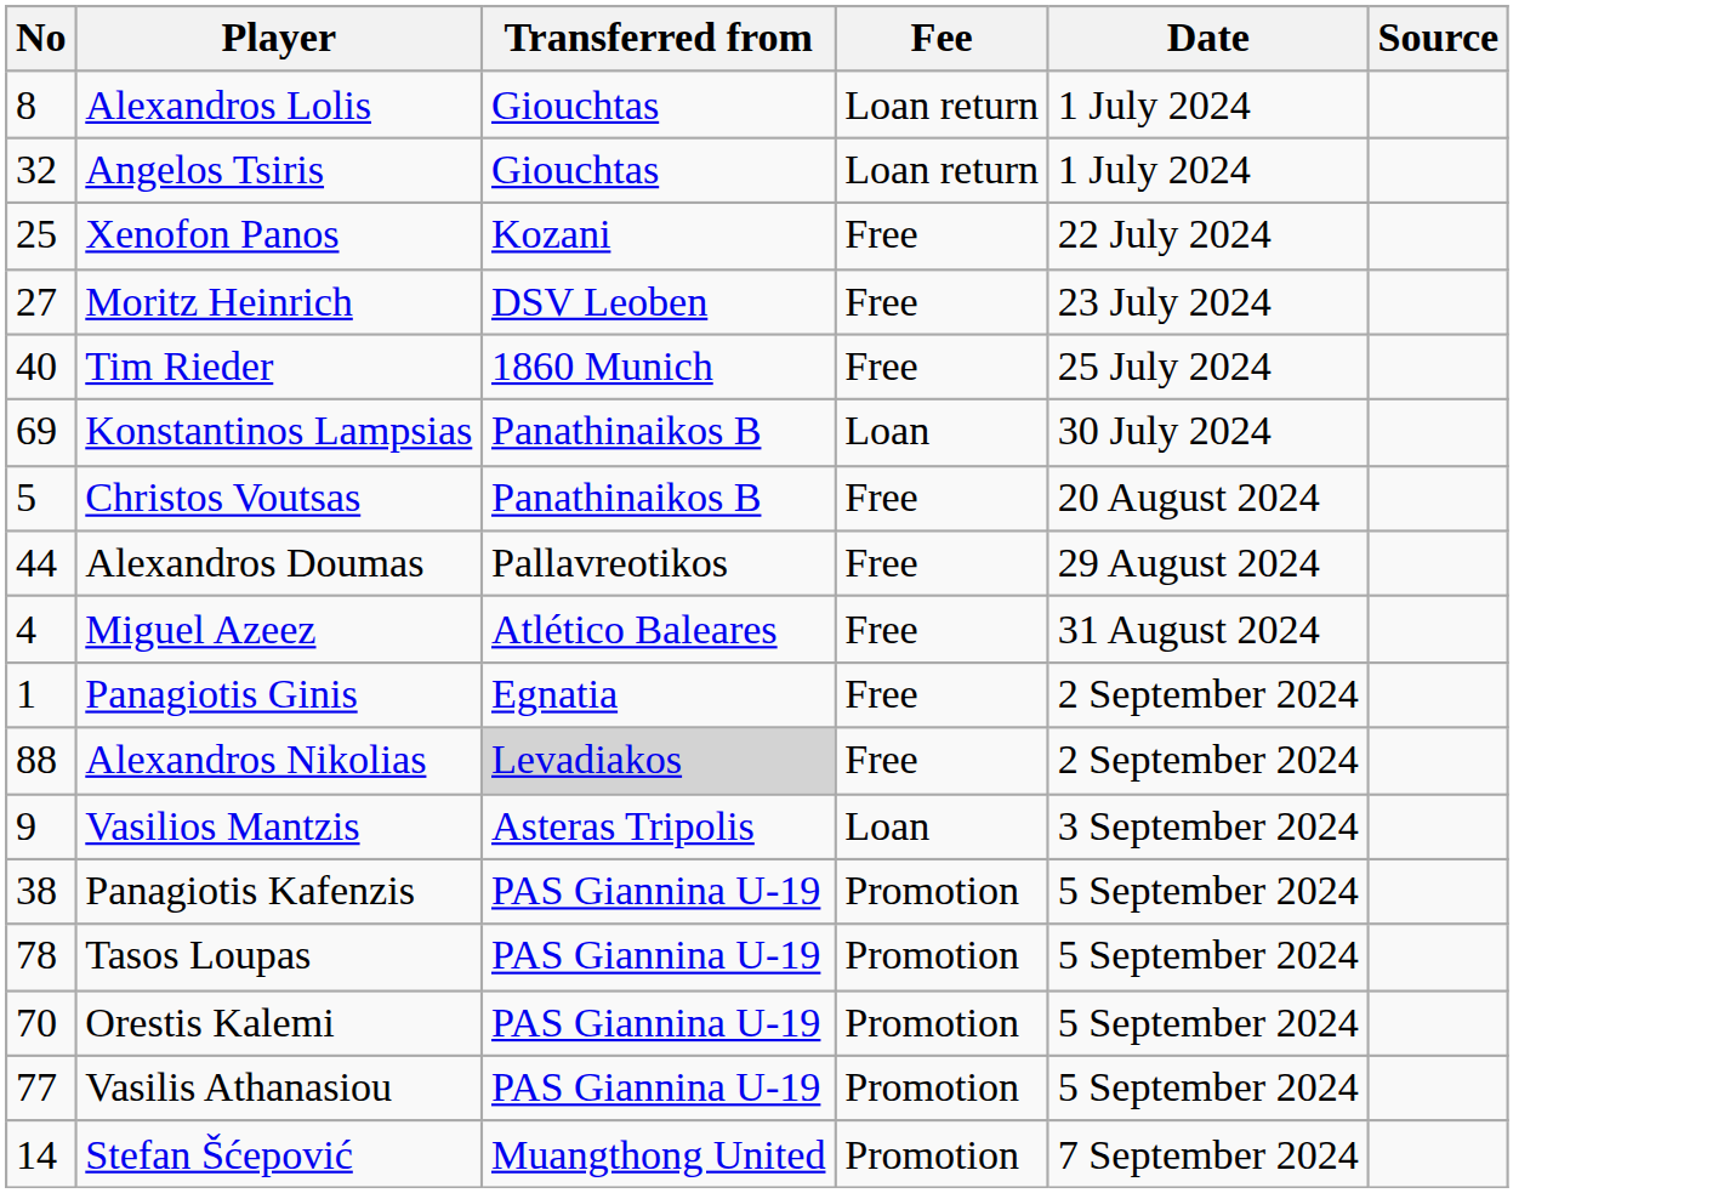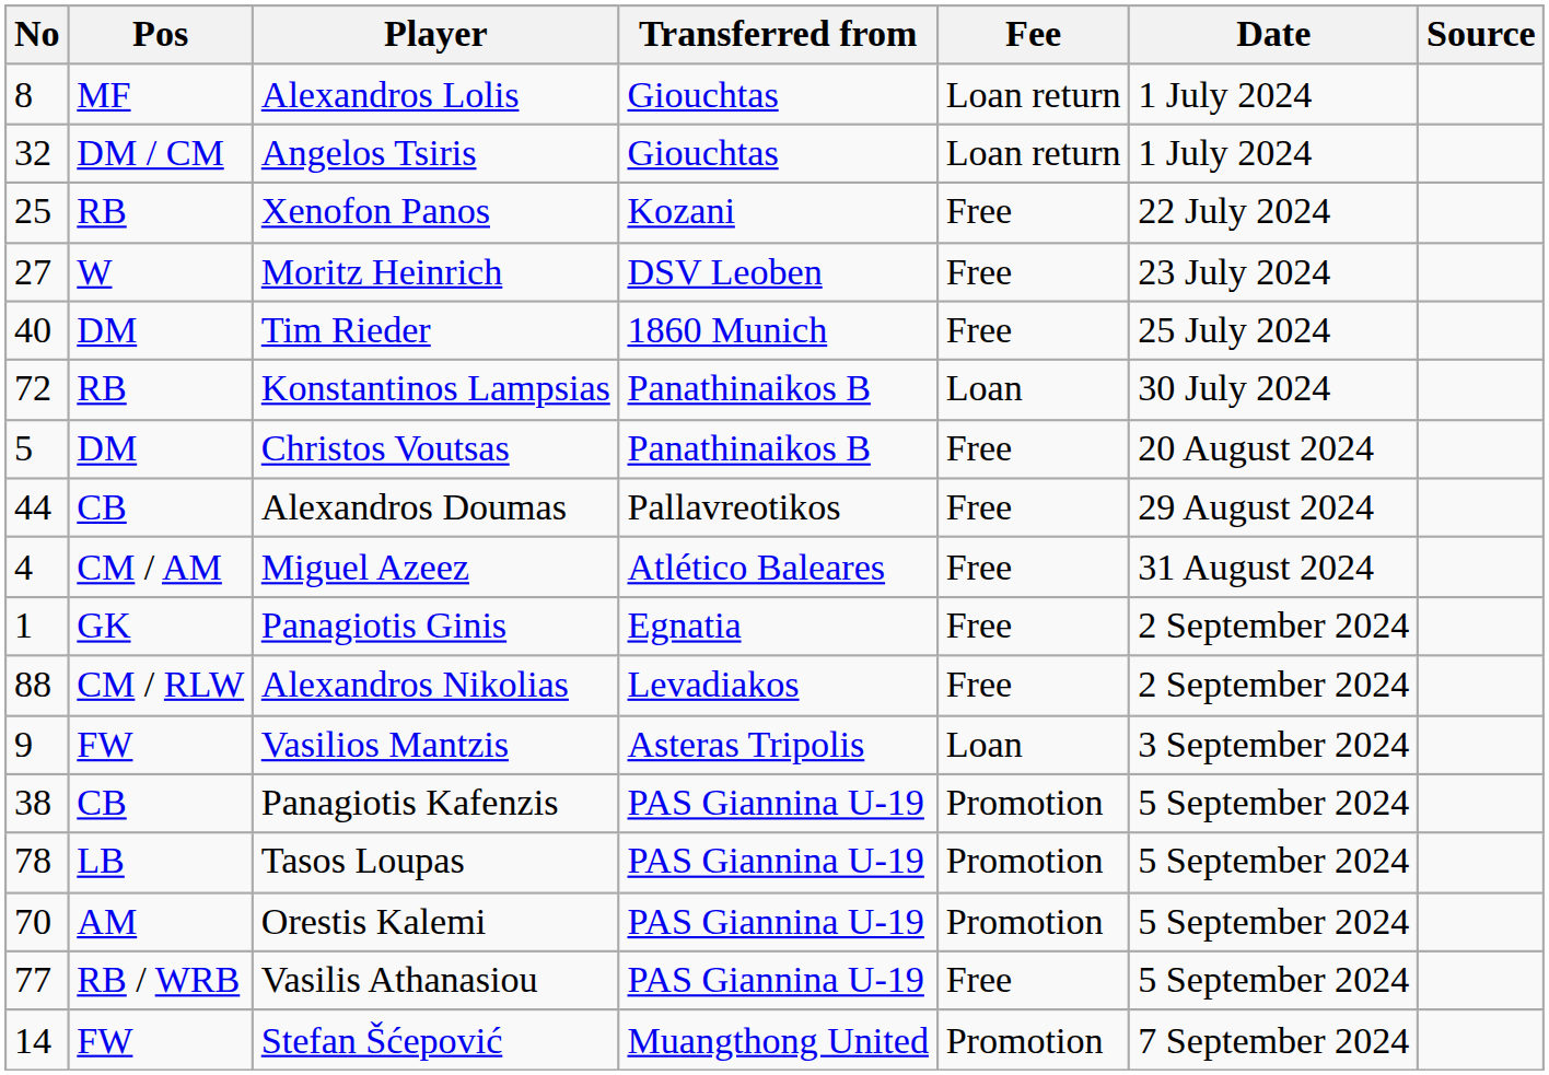 <table class="wikitable">
 <tr>
 <th>No</th>
+<th>Pos</th>
 <th>Player</th>
 <th>Transferred from</th>
 <th>Fee</th>
 <th>Date</th>
 <th>Source</th>
 </tr>
 <tr>
 <td>8</td>
+<td><a href='#'>MF</a></td>
 <td><a href='#'>Alexandros Lolis</a></td>
 <td><a href='#'>Giouchtas</a></td>
 <td>Loan return</td>
 <td>1 July 2024</td>
 <td></td>
 </tr>
 <tr>
 <td>32</td>
+<td><a href='#'>DM / CM</a></td>
 <td><a href='#'>Angelos Tsiris</a></td>
 <td><a href='#'>Giouchtas</a></td>
 <td>Loan return</td>
 <td>1 July 2024</td>
 <td></td>
 </tr>
 <tr>
 <td>25</td>
+<td><a href='#'>RB</a></td>
 <td><a href='#'>Xenofon Panos</a></td>
 <td><a href='#'>Kozani</a></td>
 <td>Free</td>
 <td>22 July 2024</td>
 <td></td>
 </tr>
 <tr>
 <td>27</td>
+<td><a href='#'>W</a></td>
 <td><a href='#'>Moritz Heinrich</a></td>
 <td><a href='#'>DSV Leoben</a></td>
 <td>Free</td>
 <td>23 July 2024</td>
 <td></td>
 </tr>
 <tr>
 <td>40</td>
+<td><a href='#'>DM</a></td>
 <td><a href='#'>Tim Rieder</a></td>
 <td><a href='#'>1860 Munich</a></td>
 <td>Free</td>
 <td>25 July 2024</td>
 <td></td>
 </tr>
 <tr>
-<td>69</td>
+<td>72</td>
+<td><a href='#'>RB</a></td>
 <td><a href='#'>Konstantinos Lampsias</a></td>
 <td><a href='#'>Panathinaikos B</a></td>
 <td>Loan</td>
 <td>30 July 2024</td>
 <td></td>
 </tr>
 <tr>
 <td>5</td>
+<td><a href='#'>DM</a></td>
 <td><a href='#'>Christos Voutsas</a></td>
 <td><a href='#'>Panathinaikos B</a></td>
 <td>Free</td>
 <td>20 August 2024</td>
 <td></td>
 </tr>
 <tr>
 <td>44</td>
+<td><a href='#'>CB</a></td>
 <td>Alexandros Doumas</td>
 <td>Pallavreotikos</td>
 <td>Free</td>
 <td>29 August 2024</td>
 <td></td>
 </tr>
 <tr>
 <td>4</td>
+<td><a href='#'>CM</a> / <a href='#'>AM</a></td>
 <td><a href='#'>Miguel Azeez</a></td>
 <td><a href='#'>Atlético Baleares</a></td>
 <td>Free</td>
 <td>31 August 2024</td>
 <td></td>
 </tr>
 <tr>
 <td>1</td>
+<td><a href='#'>GK</a></td>
 <td><a href='#'>Panagiotis Ginis</a></td>
 <td><a href='#'>Egnatia</a></td>
 <td>Free</td>
 <td>2 September 2024</td>
 <td></td>
 </tr>
 <tr>
 <td>88</td>
+<td><a href='#'>CM</a> / <a href='#'>RLW</a></td>
 <td><a href='#'>Alexandros Nikolias</a></td>
-<td style="background: lightgrey;"><a href='#'>Levadiakos</a></td>
+<td><a href='#'>Levadiakos</a></td>
 <td>Free</td>
 <td>2 September 2024</td>
 <td></td>
 </tr>
 <tr>
 <td>9</td>
+<td><a href='#'>FW</a></td>
 <td><a href='#'>Vasilios Mantzis</a></td>
 <td><a href='#'>Asteras Tripolis</a></td>
 <td>Loan</td>
 <td>3 September 2024</td>
 <td></td>
 </tr>
 <tr>
 <td>38</td>
+<td><a href='#'>CB</a></td>
 <td>Panagiotis Kafenzis</td>
 <td><a href='#'>PAS Giannina U-19</a></td>
 <td>Promotion</td>
 <td>5 September 2024</td>
 <td></td>
 </tr>
 <tr>
 <td>78</td>
+<td><a href='#'>LB</a></td>
 <td>Tasos Loupas</td>
 <td><a href='#'>PAS Giannina U-19</a></td>
 <td>Promotion</td>
 <td>5 September 2024</td>
 <td></td>
 </tr>
 <tr>
 <td>70</td>
+<td><a href='#'>AM</a></td>
 <td>Orestis Kalemi</td>
 <td><a href='#'>PAS Giannina U-19</a></td>
 <td>Promotion</td>
 <td>5 September 2024</td>
 <td></td>
 </tr>
 <tr>
 <td>77</td>
+<td><a href='#'>RB</a> / <a href='#'>WRB</a></td>
 <td>Vasilis Athanasiou</td>
 <td><a href='#'>PAS Giannina U-19</a></td>
-<td>Promotion</td>
+<td>Free</td>
 <td>5 September 2024</td>
 <td></td>
 </tr>
 <tr>
 <td>14</td>
+<td><a href='#'>FW</a></td>
 <td><a href='#'>Stefan Šćepović</a></td>
 <td><a href='#'>Muangthong United</a></td>
 <td>Promotion</td>
 <td>7 September 2024</td>
 <td></td>
 </tr>
 </table>
